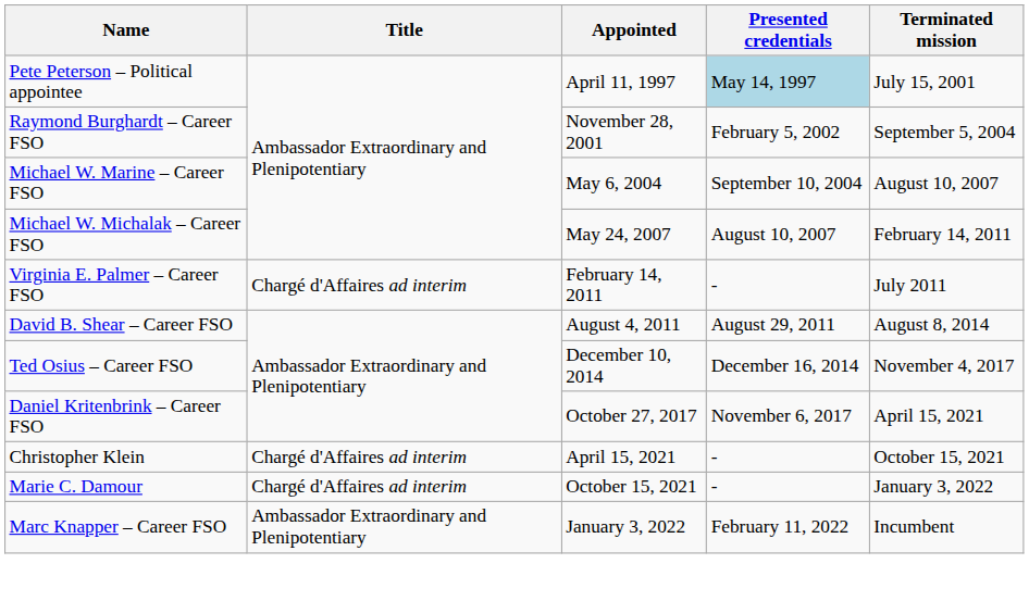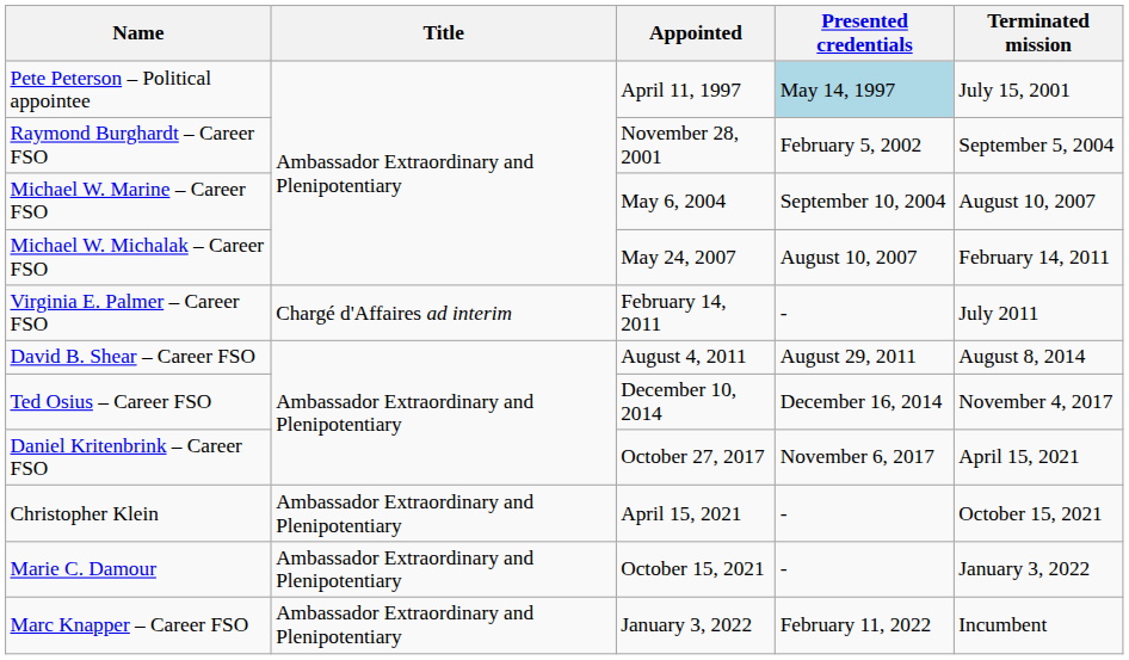 <table class="wikitable">
 <tr>
 <th>Name</th>
 <th>Title</th>
 <th>Appointed</th>
 <th><a href='#'>Presented credentials</a></th>
 <th>Terminated mission</th>
 </tr>
 <tr>
 <td><a href='#'>Pete Peterson</a> – Political appointee</td>
 <td rowspan="4">Ambassador Extraordinary and Plenipotentiary</td>
 <td>April 11, 1997</td>
 <td style="background: lightblue;">May 14, 1997</td>
 <td>July 15, 2001</td>
 </tr>
 <tr>
 <td><a href='#'>Raymond Burghardt</a> – Career FSO</td>
 <td>November 28, 2001</td>
 <td>February 5, 2002</td>
 <td>September 5, 2004</td>
 </tr>
 <tr>
 <td><a href='#'>Michael W. Marine</a> – Career FSO</td>
 <td>May 6, 2004</td>
 <td>September 10, 2004</td>
 <td>August 10, 2007</td>
 </tr>
 <tr>
 <td><a href='#'>Michael W. Michalak</a> – Career FSO</td>
 <td>May 24, 2007</td>
 <td>August 10, 2007</td>
 <td>February 14, 2011</td>
 </tr>
 <tr>
 <td><a href='#'>Virginia E. Palmer</a> – Career FSO</td>
 <td>Chargé d'Affaires <em>ad interim</em></td>
 <td>February 14, 2011</td>
 <td>-</td>
 <td>July 2011</td>
 </tr>
 <tr>
 <td><a href='#'>David B. Shear</a> – Career FSO</td>
 <td rowspan="3">Ambassador Extraordinary and Plenipotentiary</td>
 <td>August 4, 2011</td>
 <td>August 29, 2011</td>
 <td>August 8, 2014</td>
 </tr>
 <tr>
 <td><a href='#'>Ted Osius</a> – Career FSO</td>
 <td>December 10, 2014</td>
 <td>December 16, 2014</td>
 <td>November 4, 2017</td>
 </tr>
 <tr>
 <td><a href='#'>Daniel Kritenbrink</a> – Career FSO</td>
 <td>October 27, 2017</td>
 <td>November 6, 2017</td>
 <td>April 15, 2021</td>
 </tr>
 <tr>
 <td>Christopher Klein</td>
-<td>Chargé d'Affaires <em>ad interim</em></td>
+<td>Ambassador Extraordinary and Plenipotentiary</td>
 <td>April 15, 2021</td>
 <td>-</td>
 <td>October 15, 2021</td>
 </tr>
 <tr>
 <td><a href='#'>Marie C. Damour</a></td>
-<td>Chargé d'Affaires <em>ad interim</em></td>
+<td>Ambassador Extraordinary and Plenipotentiary</td>
 <td>October 15, 2021</td>
 <td>-</td>
 <td>January 3, 2022</td>
 </tr>
 <tr>
 <td><a href='#'>Marc Knapper</a> – Career FSO</td>
 <td>Ambassador Extraordinary and Plenipotentiary</td>
 <td>January 3, 2022</td>
 <td>February 11, 2022</td>
 <td>Incumbent</td>
 </tr>
 </table>
